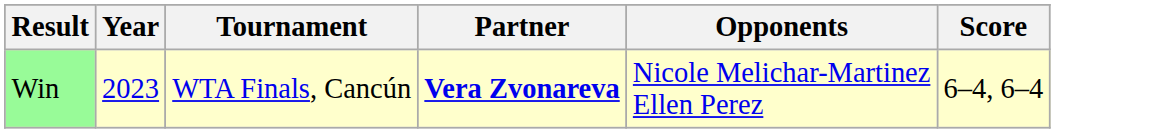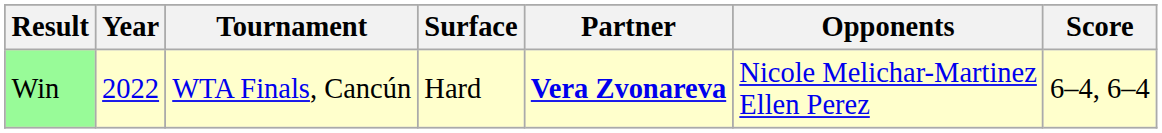 <table class="wikitable nowrap">
 <tr>
 <th>Result</th>
 <th>Year</th>
 <th>Tournament</th>
+<th>Surface</th>
 <th>Partner</th>
 <th>Opponents</th>
 <th class=unsortable>Score</th>
 </tr>
 <tr bgcolor=ffffcc>
 <td style="background:#98fb98;">Win</td>
-<td><a href='#'>2023</a></td>
+<td><a href='#'>2022</a></td>
 <td><a href='#'>WTA Finals</a>, Cancún</td>
+<td>Hard</td>
 <td><strong> <a href='#'>Vera Zvonareva</a></strong></td>
 <td> <a href='#'>Nicole Melichar-Martinez</a> <br>  <a href='#'>Ellen Perez</a></td>
 <td>6–4, 6–4</td>
 </tr>
 </table>
